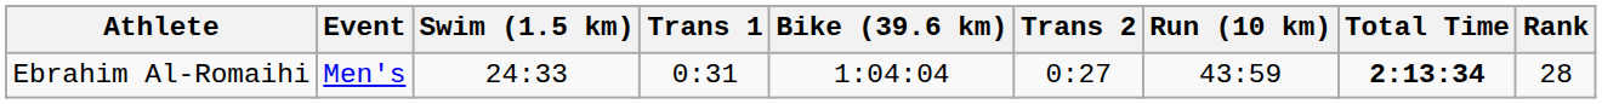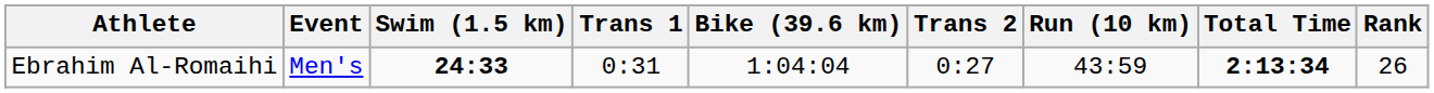 <table class=wikitable style=font-size:90%;text-align:center>
 <tr>
 <th>Athlete</th>
 <th>Event</th>
 <th>Swim (1.5 km)</th>
 <th>Trans 1</th>
 <th>Bike (39.6 km)</th>
 <th>Trans 2</th>
 <th>Run (10 km)</th>
 <th>Total Time</th>
 <th>Rank</th>
 </tr>
 <tr>
 <td align=left>Ebrahim Al-Romaihi</td>
 <td align=left><a href='#'>Men's</a></td>
-<td>24:33</td>
+<td><strong>24:33</strong></td>
 <td>0:31</td>
 <td>1:04:04</td>
 <td>0:27</td>
 <td>43:59</td>
 <td><strong>2:13:34</strong></td>
-<td>28</td>
+<td>26</td>
 </tr>
 </table>
